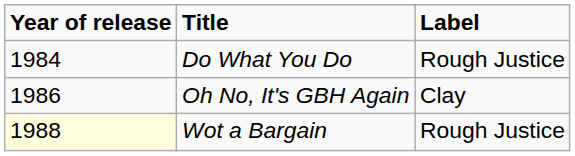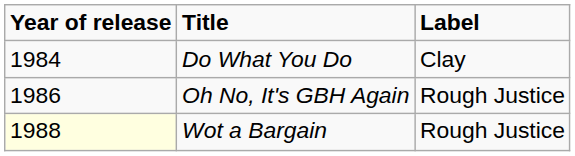 <table class="wikitable">
 <tr>
 <td><strong>Year of release</strong></td>
 <td><strong>Title</strong></td>
 <td><strong>Label</strong></td>
 </tr>
 <tr>
 <td>1984</td>
 <td><em>Do What You Do</em></td>
-<td>Rough Justice</td>
+<td>Clay</td>
 </tr>
 <tr>
 <td>1986</td>
 <td><em>Oh No, It's GBH Again</em></td>
-<td>Clay</td>
+<td>Rough Justice</td>
 </tr>
 <tr>
 <td style="background: lightyellow;">1988</td>
 <td><em>Wot a Bargain</em></td>
 <td>Rough Justice</td>
 </tr>
 </table>
